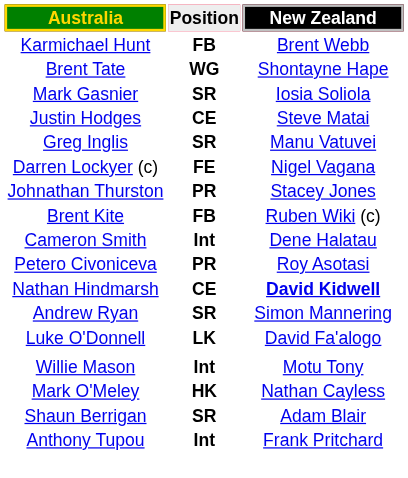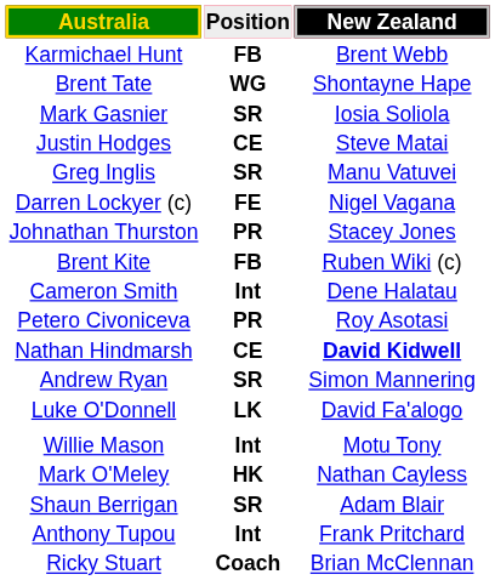 <table style="float:right; font-size:90%; margin-left:1em;">
 <tr style="background:#f03;">
 <th align="centre"  style="width:126px; border:2px solid gold; background:green; color:gold;">Australia</th>
 <th style="text-align:center; background:#eee; color:black;">Position</th>
 <th align="centre"  style="width:126px; border:2px solid silver; background:black; color:white;">New Zealand</th>
 </tr>
 <tr>
 <td style="text-align:center;"><a href='#'>Karmichael Hunt</a></td>
 <th>FB</th>
 <td style="text-align:center;"><a href='#'>Brent Webb</a></td>
 </tr>
 <tr>
 <td style="text-align:center;"><a href='#'>Brent Tate</a></td>
 <th>WG</th>
 <td style="text-align:center;"><a href='#'>Shontayne Hape</a></td>
 </tr>
 <tr>
 <td style="text-align:center;"><a href='#'>Mark Gasnier</a></td>
 <th>SR</th>
 <td style="text-align:center;"><a href='#'>Iosia Soliola</a></td>
 </tr>
 <tr>
 <td style="text-align:center;"><a href='#'>Justin Hodges</a></td>
 <th>CE</th>
 <td style="text-align:center;"><a href='#'>Steve Matai</a></td>
 </tr>
 <tr>
 <td style="text-align:center;"><a href='#'>Greg Inglis</a></td>
 <th>SR</th>
 <td style="text-align:center;"><a href='#'>Manu Vatuvei</a></td>
 </tr>
 <tr>
 <td style="text-align:center;"><a href='#'>Darren Lockyer</a> (c)</td>
 <th>FE</th>
 <td style="text-align:center;"><a href='#'>Nigel Vagana</a></td>
 </tr>
 <tr>
 <td style="text-align:center;"><a href='#'>Johnathan Thurston</a></td>
 <th>PR</th>
 <td style="text-align:center;"><a href='#'>Stacey Jones</a></td>
 </tr>
 <tr>
 <td style="text-align:center;"><a href='#'>Brent Kite</a></td>
 <th>FB</th>
 <td style="text-align:center;"><a href='#'>Ruben Wiki</a> (c)</td>
 </tr>
 <tr>
 <td style="text-align:center;"><a href='#'>Cameron Smith</a></td>
 <th>Int</th>
 <td style="text-align:center;"><a href='#'>Dene Halatau</a></td>
 </tr>
 <tr>
 <td style="text-align:center;"><a href='#'>Petero Civoniceva</a></td>
 <th>PR</th>
 <td style="text-align:center;"><a href='#'>Roy Asotasi</a></td>
 </tr>
 <tr>
 <td style="text-align:center;"><a href='#'>Nathan Hindmarsh</a></td>
 <th>CE</th>
 <td style="text-align:center;"><strong><a href='#'>David Kidwell</a></strong></td>
 </tr>
 <tr>
 <td style="text-align:center;"><a href='#'>Andrew Ryan</a></td>
 <th>SR</th>
 <td style="text-align:center;"><a href='#'>Simon Mannering</a></td>
 </tr>
 <tr>
 <td style="text-align:center;"><a href='#'>Luke O'Donnell</a></td>
 <th>LK</th>
 <td style="text-align:center;"><a href='#'>David Fa'alogo</a></td>
 </tr>
 <tr>
 <td></td>
 </tr>
 <tr>
 <td style="text-align:center;"><a href='#'>Willie Mason</a></td>
 <th>Int</th>
 <td style="text-align:center;"><a href='#'>Motu Tony</a></td>
 </tr>
 <tr>
 <td style="text-align:center;"><a href='#'>Mark O'Meley</a></td>
 <th>HK</th>
 <td style="text-align:center;"><a href='#'>Nathan Cayless</a></td>
 </tr>
 <tr>
 <td style="text-align:center;"><a href='#'>Shaun Berrigan</a></td>
 <th>SR</th>
 <td style="text-align:center;"><a href='#'>Adam Blair</a></td>
 </tr>
 <tr>
 <td style="text-align:center;"><a href='#'>Anthony Tupou</a></td>
 <th>Int</th>
 <td style="text-align:center;"><a href='#'>Frank Pritchard</a></td>
 </tr>
+<tr>
+<td style="text-align:center;"><a href='#'>Ricky Stuart</a></td>
+<th>Coach</th>
+<td style="text-align:center;"><a href='#'>Brian McClennan</a></td>
+</tr>
 </table>
